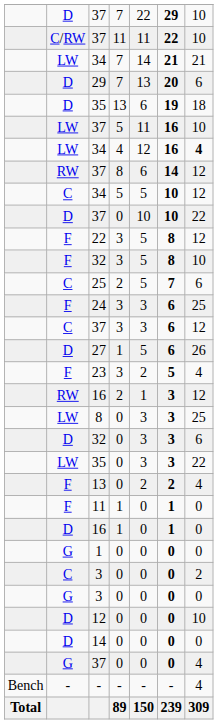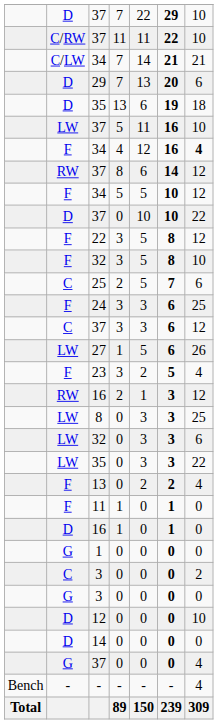 <table class="wikitable sortable">
 <tr align="center">
 </tr>
 <tr align="center" bgcolor="">
 <td></td>
 <td><a href='#'>D</a></td>
 <td>37</td>
 <td>7</td>
 <td>22</td>
 <td><strong>29</strong></td>
 <td>10</td>
 </tr>
 <tr align="center" bgcolor="f0f0f0">
 <td></td>
 <td><a href='#'>C</a>/<a href='#'>RW</a></td>
 <td>37</td>
 <td>11</td>
 <td>11</td>
 <td><strong>22</strong></td>
 <td>10</td>
 </tr>
 <tr align="center" bgcolor="">
 <td></td>
-<td><a href='#'>LW</a></td>
+<td><a href='#'>C</a>/<a href='#'>LW</a></td>
 <td>34</td>
 <td>7</td>
 <td>14</td>
 <td><strong>21</strong></td>
 <td>21</td>
 </tr>
 <tr align="center" bgcolor="f0f0f0">
 <td></td>
 <td><a href='#'>D</a></td>
 <td>29</td>
 <td>7</td>
 <td>13</td>
 <td><strong>20</strong></td>
 <td>6</td>
 </tr>
 <tr align="center" bgcolor="">
 <td></td>
 <td><a href='#'>D</a></td>
 <td>35</td>
 <td>13</td>
 <td>6</td>
 <td><strong>19</strong></td>
 <td>18</td>
 </tr>
 <tr align="center" bgcolor="f0f0f0">
 <td></td>
 <td><a href='#'>LW</a></td>
 <td>37</td>
 <td>5</td>
 <td>11</td>
 <td><strong>16</strong></td>
 <td>10</td>
 </tr>
 <tr align="center" bgcolor="">
 <td></td>
-<td><a href='#'>LW</a></td>
+<td><a href='#'>F</a></td>
 <td>34</td>
 <td>4</td>
 <td>12</td>
 <td><strong>16</strong></td>
 <td><strong>4</strong></td>
 </tr>
 <tr align="center" bgcolor="f0f0f0">
 <td></td>
 <td><a href='#'>RW</a></td>
 <td>37</td>
 <td>8</td>
 <td>6</td>
 <td><strong>14</strong></td>
 <td>12</td>
 </tr>
 <tr align="center" bgcolor="">
 <td></td>
-<td><a href='#'>C</a></td>
+<td><a href='#'>F</a></td>
 <td>34</td>
 <td>5</td>
 <td>5</td>
 <td><strong>10</strong></td>
 <td>12</td>
 </tr>
 <tr align="center" bgcolor="f0f0f0">
 <td></td>
 <td><a href='#'>D</a></td>
 <td>37</td>
 <td>0</td>
 <td>10</td>
 <td><strong>10</strong></td>
 <td>22</td>
 </tr>
 <tr align="center" bgcolor="">
 <td></td>
 <td><a href='#'>F</a></td>
 <td>22</td>
 <td>3</td>
 <td>5</td>
 <td><strong>8</strong></td>
 <td>12</td>
 </tr>
 <tr align="center" bgcolor="f0f0f0">
 <td></td>
 <td><a href='#'>F</a></td>
 <td>32</td>
 <td>3</td>
 <td>5</td>
 <td><strong>8</strong></td>
 <td>10</td>
 </tr>
 <tr align="center" bgcolor="">
 <td></td>
 <td><a href='#'>C</a></td>
 <td>25</td>
 <td>2</td>
 <td>5</td>
 <td><strong>7</strong></td>
 <td>6</td>
 </tr>
 <tr align="center" bgcolor="f0f0f0">
 <td></td>
 <td><a href='#'>F</a></td>
 <td>24</td>
 <td>3</td>
 <td>3</td>
 <td><strong>6</strong></td>
 <td>25</td>
 </tr>
 <tr align="center" bgcolor="">
 <td></td>
 <td><a href='#'>C</a></td>
 <td>37</td>
 <td>3</td>
 <td>3</td>
 <td><strong>6</strong></td>
 <td>12</td>
 </tr>
 <tr align="center" bgcolor="f0f0f0">
 <td></td>
-<td><a href='#'>D</a></td>
+<td><a href='#'>LW</a></td>
 <td>27</td>
 <td>1</td>
 <td>5</td>
 <td><strong>6</strong></td>
 <td>26</td>
 </tr>
 <tr align="center" bgcolor="">
 <td></td>
 <td><a href='#'>F</a></td>
 <td>23</td>
 <td>3</td>
 <td>2</td>
 <td><strong>5</strong></td>
 <td>4</td>
 </tr>
 <tr align="center" bgcolor="f0f0f0">
 <td></td>
 <td><a href='#'>RW</a></td>
 <td>16</td>
 <td>2</td>
 <td>1</td>
 <td><strong>3</strong></td>
 <td>12</td>
 </tr>
 <tr align="center" bgcolor="">
 <td></td>
 <td><a href='#'>LW</a></td>
 <td>8</td>
 <td>0</td>
 <td>3</td>
 <td><strong>3</strong></td>
 <td>25</td>
 </tr>
 <tr align="center" bgcolor="f0f0f0">
 <td></td>
-<td><a href='#'>D</a></td>
+<td><a href='#'>LW</a></td>
 <td>32</td>
 <td>0</td>
 <td>3</td>
 <td><strong>3</strong></td>
 <td>6</td>
 </tr>
 <tr align="center" bgcolor="">
 <td></td>
 <td><a href='#'>LW</a></td>
 <td>35</td>
 <td>0</td>
 <td>3</td>
 <td><strong>3</strong></td>
 <td>22</td>
 </tr>
 <tr align="center" bgcolor="f0f0f0">
 <td></td>
 <td><a href='#'>F</a></td>
 <td>13</td>
 <td>0</td>
 <td>2</td>
 <td><strong>2</strong></td>
 <td>4</td>
 </tr>
 <tr align="center" bgcolor="">
 <td></td>
 <td><a href='#'>F</a></td>
 <td>11</td>
 <td>1</td>
 <td>0</td>
 <td><strong>1</strong></td>
 <td>0</td>
 </tr>
 <tr align="center" bgcolor="f0f0f0">
 <td></td>
 <td><a href='#'>D</a></td>
 <td>16</td>
 <td>1</td>
 <td>0</td>
 <td><strong>1</strong></td>
 <td>0</td>
 </tr>
 <tr align="center" bgcolor="">
 <td></td>
 <td><a href='#'>G</a></td>
 <td>1</td>
 <td>0</td>
 <td>0</td>
 <td><strong>0</strong></td>
 <td>0</td>
 </tr>
 <tr align="center" bgcolor="f0f0f0">
 <td></td>
 <td><a href='#'>C</a></td>
 <td>3</td>
 <td>0</td>
 <td>0</td>
 <td><strong>0</strong></td>
 <td>2</td>
 </tr>
 <tr align="center" bgcolor="">
 <td></td>
 <td><a href='#'>G</a></td>
 <td>3</td>
 <td>0</td>
 <td>0</td>
 <td><strong>0</strong></td>
 <td>0</td>
 </tr>
 <tr align="center" bgcolor="f0f0f0">
 <td></td>
 <td><a href='#'>D</a></td>
 <td>12</td>
 <td>0</td>
 <td>0</td>
 <td><strong>0</strong></td>
 <td>10</td>
 </tr>
 <tr align="center" bgcolor="">
 <td></td>
 <td><a href='#'>D</a></td>
 <td>14</td>
 <td>0</td>
 <td>0</td>
 <td><strong>0</strong></td>
 <td>0</td>
 </tr>
 <tr align="center" bgcolor="f0f0f0">
 <td></td>
 <td><a href='#'>G</a></td>
 <td>37</td>
 <td>0</td>
 <td>0</td>
 <td><strong>0</strong></td>
 <td>4</td>
 </tr>
 <tr align="center" bgcolor="">
 <td>Bench</td>
 <td>-</td>
 <td>-</td>
 <td>-</td>
 <td>-</td>
 <td>-</td>
 <td>4</td>
 </tr>
 <tr>
 <th>Total</th>
 <th></th>
 <th></th>
 <th>89</th>
 <th>150</th>
 <th>239</th>
 <th>309</th>
 </tr>
 </table>
